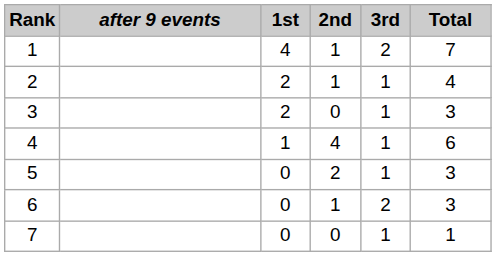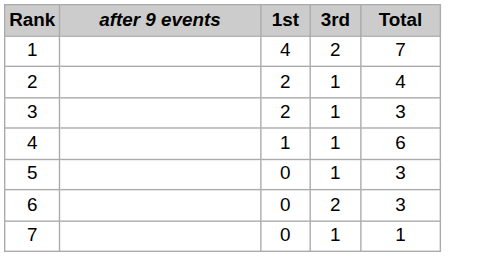 <table class="wikitable plainrowheaders" style="background:#fff; font-size:86%; line-height:16px; border:grey solid 1px; border-collapse:collapse;">
 <tr style="background:#ccc; text-align:center;">
 <th style="background:#ccc;">Rank</th>
 <th style="background:#ccc;" width="140"><em>after 9 events</em></th>
 <th style="background:#ccc;" width="30">1st</th>
-<th style="background:#ccc;" width="30">2nd</th>
 <th style="background:#ccc;" width="30">3rd</th>
 <th style="background:#ccc;" width="52">Total</th>
 </tr>
 <tr align=center>
 <td>1</td>
 <td align=left></td>
 <td>4</td>
-<td>1</td>
 <td>2</td>
 <td>7</td>
 </tr>
 <tr align=center>
 <td>2</td>
 <td align=left></td>
 <td>2</td>
 <td>1</td>
-<td>1</td>
 <td>4</td>
 </tr>
 <tr align=center>
 <td>3</td>
 <td align=left></td>
 <td>2</td>
-<td>0</td>
 <td>1</td>
 <td>3</td>
 </tr>
 <tr align=center>
 <td>4</td>
 <td align=left></td>
 <td>1</td>
-<td>4</td>
 <td>1</td>
 <td>6</td>
 </tr>
 <tr align=center>
 <td>5</td>
 <td align=left></td>
 <td>0</td>
-<td>2</td>
 <td>1</td>
 <td>3</td>
 </tr>
 <tr align=center>
 <td>6</td>
 <td align=left></td>
 <td>0</td>
-<td>1</td>
 <td>2</td>
 <td>3</td>
 </tr>
 <tr align=center>
 <td>7</td>
 <td align=left></td>
 <td>0</td>
-<td>0</td>
 <td>1</td>
 <td>1</td>
 </tr>
 </table>
